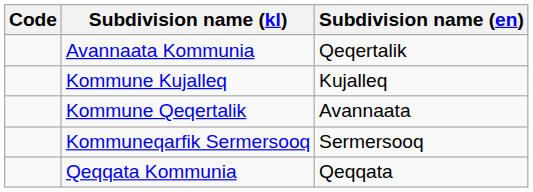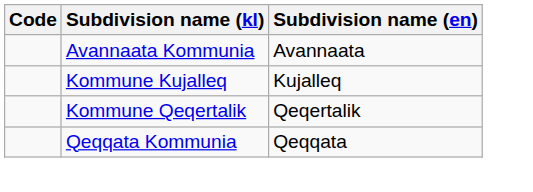 <table class="wikitable sortable">
 <tr>
 <th>Code</th>
 <th>Subdivision name (<a href='#'>kl</a>)</th>
 <th>Subdivision name (<a href='#'>en</a>) </th>
 </tr>
 <tr>
 <td></td>
 <td><a href='#'>Avannaata Kommunia</a></td>
-<td>Qeqertalik</td>
+<td>Avannaata</td>
 </tr>
 <tr>
 <td></td>
 <td><a href='#'>Kommune Kujalleq</a></td>
 <td>Kujalleq</td>
 </tr>
 <tr>
 <td></td>
 <td><a href='#'>Kommune Qeqertalik</a></td>
-<td>Avannaata</td>
-</tr>
-<tr>
-<td></td>
-<td><a href='#'>Kommuneqarfik Sermersooq</a></td>
-<td>Sermersooq</td>
+<td>Qeqertalik</td>
 </tr>
 <tr>
 <td></td>
 <td><a href='#'>Qeqqata Kommunia</a></td>
 <td>Qeqqata</td>
 </tr>
 </table>
